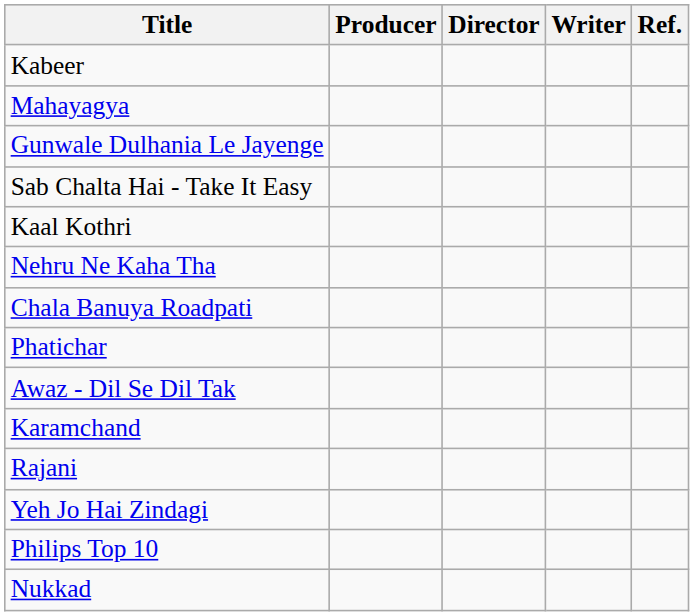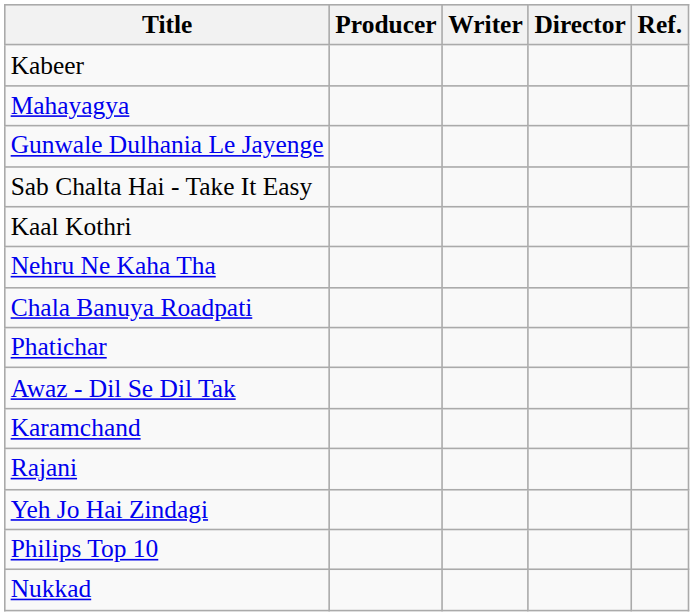 <table class="wikitable">
 <tr>
 <th>Title</th>
 <th>Producer</th>
+<th>Writer</th>
 <th>Director</th>
-<th>Writer</th>
 <th>Ref.</th>
 </tr>
 <tr>
 <td>Kabeer</td>
 <td></td>
 <td></td>
 <td></td>
 <td></td>
 </tr>
 <tr>
 <td><a href='#'>Mahayagya</a></td>
 <td></td>
 <td></td>
 <td></td>
 <td></td>
 </tr>
 <tr>
 <td><a href='#'>Gunwale Dulhania Le Jayenge</a></td>
 <td></td>
 <td></td>
 <td></td>
 <td></td>
 </tr>
 <tr>
 <td>Sab Chalta Hai - Take It Easy</td>
 <td></td>
 <td></td>
 <td></td>
 <td></td>
 </tr>
 <tr>
 <td>Kaal Kothri</td>
 <td></td>
 <td></td>
 <td></td>
 <td></td>
 </tr>
 <tr>
 <td><a href='#'>Nehru Ne Kaha Tha</a></td>
 <td></td>
 <td></td>
 <td></td>
 <td></td>
 </tr>
 <tr>
 <td><a href='#'>Chala Banuya Roadpati</a></td>
 <td></td>
 <td></td>
 <td></td>
 <td></td>
 </tr>
 <tr>
 <td><a href='#'>Phatichar</a></td>
 <td></td>
 <td></td>
 <td></td>
 <td></td>
 </tr>
 <tr>
 <td><a href='#'>Awaz - Dil Se Dil Tak</a></td>
 <td></td>
 <td></td>
 <td></td>
 <td></td>
 </tr>
 <tr>
 <td><a href='#'>Karamchand</a></td>
 <td></td>
 <td></td>
 <td></td>
 <td></td>
 </tr>
 <tr>
 <td><a href='#'>Rajani</a></td>
 <td></td>
 <td></td>
 <td></td>
 <td></td>
 </tr>
 <tr>
 <td><a href='#'>Yeh Jo Hai Zindagi</a></td>
 <td></td>
 <td></td>
 <td></td>
 <td></td>
 </tr>
 <tr>
 <td><a href='#'>Philips Top 10</a></td>
 <td></td>
 <td></td>
 <td></td>
 <td></td>
 </tr>
 <tr>
 <td><a href='#'>Nukkad</a></td>
 <td></td>
 <td></td>
 <td></td>
 <td></td>
 </tr>
 </table>
